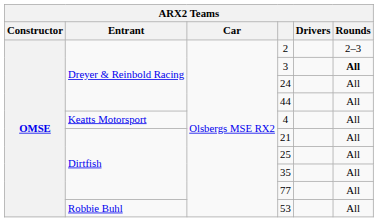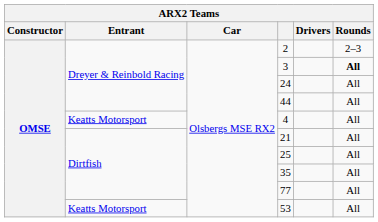 <table class="wikitable" style="font-size: 85%;">
 <tr>
 <th colspan=6><strong>ARX2 Teams</strong></th>
 </tr>
 <tr>
 <th>Constructor</th>
 <th>Entrant</th>
 <th>Car</th>
 <th></th>
 <th>Drivers</th>
 <th>Rounds</th>
 </tr>
 <tr>
 <th rowspan=10><a href='#'>OMSE</a></th>
 <td rowspan=4> <a href='#'>Dreyer & Reinbold Racing</a></td>
 <td rowspan=10><a href='#'>Olsbergs MSE RX2</a></td>
 <td align=center>2</td>
 <td></td>
 <td align=center>2–3</td>
 </tr>
 <tr>
 <td align=center>3</td>
 <td></td>
 <td align=center><strong>All</strong></td>
 </tr>
 <tr>
 <td align=center>24</td>
 <td></td>
 <td align=center>All</td>
 </tr>
 <tr>
 <td align=center>44</td>
 <td></td>
 <td align=center>All</td>
 </tr>
 <tr>
 <td> <a href='#'>Keatts Motorsport</a></td>
 <td align=center>4</td>
 <td></td>
 <td align=center>All</td>
 </tr>
 <tr>
 <td rowspan=4> <a href='#'>Dirtfish</a></td>
 <td align=center>21</td>
 <td></td>
 <td align=center>All</td>
 </tr>
 <tr>
 <td align=center>25</td>
 <td></td>
 <td align=center>All</td>
 </tr>
 <tr>
 <td align=center>35</td>
 <td></td>
 <td align=center>All</td>
 </tr>
 <tr>
 <td align=center>77</td>
 <td></td>
 <td align=center>All</td>
 </tr>
 <tr>
-<td> <a href='#'>Robbie Buhl</a></td>
+<td> <a href='#'>Keatts Motorsport</a></td>
 <td align=center>53</td>
 <td></td>
 <td align=center>All</td>
 </tr>
 </table>
